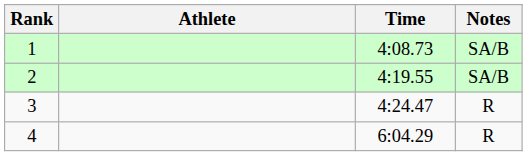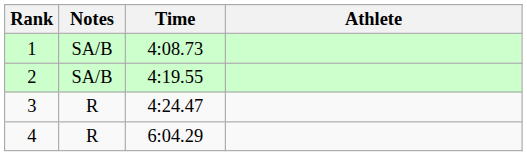 <table class=wikitable style="text-align:center">
 <tr>
 <th width=40>Rank</th>
+<th width=50>Notes</th>
+<th width=80>Time</th>
 <th width=250>Athlete</th>
-<th width=80>Time</th>
-<th width=50>Notes</th>
 </tr>
 <tr bgcolor="ccffcc">
 <td>1</td>
+<td>SA/B</td>
+<td>4:08.73</td>
 <td align=left></td>
-<td>4:08.73</td>
-<td>SA/B</td>
 </tr>
 <tr bgcolor="ccffcc">
 <td>2</td>
+<td>SA/B</td>
+<td>4:19.55</td>
 <td align=left></td>
-<td>4:19.55</td>
-<td>SA/B</td>
 </tr>
 <tr>
 <td>3</td>
+<td>R</td>
+<td>4:24.47</td>
 <td align=left></td>
-<td>4:24.47</td>
-<td>R</td>
 </tr>
 <tr>
 <td>4</td>
+<td>R</td>
+<td>6:04.29</td>
 <td align=left></td>
-<td>6:04.29</td>
-<td>R</td>
 </tr>
 </table>
